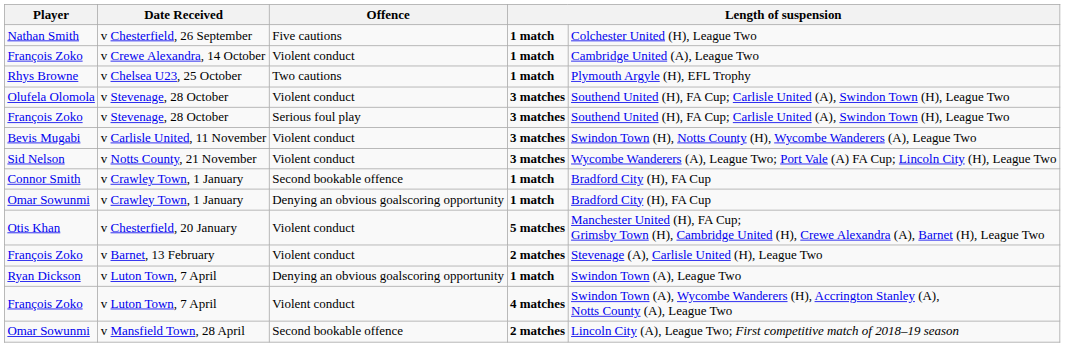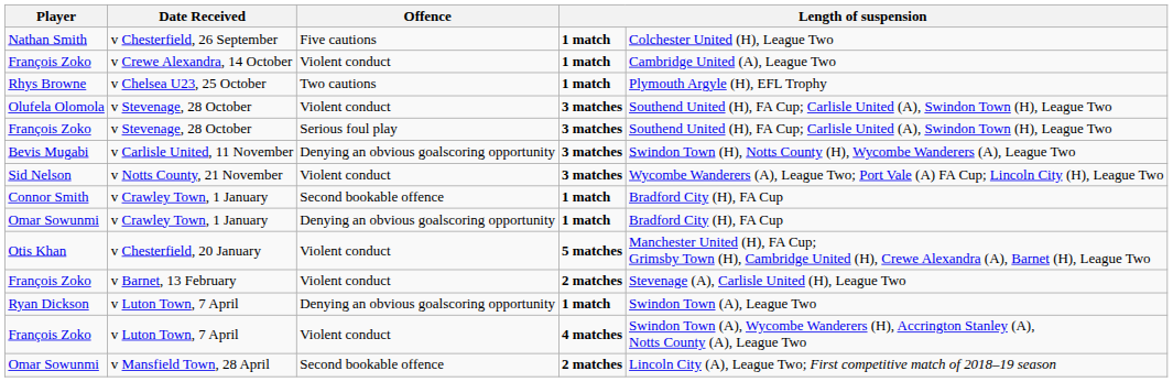 <table class="wikitable">
 <tr>
 <th>Player</th>
 <th>Date Received</th>
 <th>Offence</th>
 <th colspan="2">Length of suspension</th>
 </tr>
 <tr>
 <td><a href='#'>Nathan Smith</a></td>
 <td> v <a href='#'>Chesterfield</a>, 26 September</td>
 <td>Five cautions</td>
 <td><strong>1 match</strong></td>
 <td><a href='#'>Colchester United</a> (H), League Two</td>
 </tr>
 <tr>
 <td><a href='#'>François Zoko</a></td>
 <td> v <a href='#'>Crewe Alexandra</a>, 14 October</td>
 <td>Violent conduct</td>
 <td><strong>1 match</strong></td>
 <td><a href='#'>Cambridge United</a> (A), League Two</td>
 </tr>
 <tr>
 <td><a href='#'>Rhys Browne</a></td>
 <td> v <a href='#'>Chelsea U23</a>, 25 October</td>
 <td>Two cautions</td>
 <td><strong>1 match</strong></td>
 <td><a href='#'>Plymouth Argyle</a> (H), EFL Trophy</td>
 </tr>
 <tr>
 <td><a href='#'>Olufela Olomola</a></td>
 <td> v <a href='#'>Stevenage</a>, 28 October</td>
 <td>Violent conduct</td>
 <td><strong>3 matches</strong></td>
 <td><a href='#'>Southend United</a> (H), FA Cup; <a href='#'>Carlisle United</a> (A), <a href='#'>Swindon Town</a> (H), League Two</td>
 </tr>
 <tr>
 <td><a href='#'>François Zoko</a></td>
 <td> v <a href='#'>Stevenage</a>, 28 October</td>
 <td>Serious foul play</td>
 <td><strong>3 matches</strong></td>
 <td><a href='#'>Southend United</a> (H), FA Cup; <a href='#'>Carlisle United</a> (A), <a href='#'>Swindon Town</a> (H), League Two</td>
 </tr>
 <tr>
 <td><a href='#'>Bevis Mugabi</a></td>
 <td> v <a href='#'>Carlisle United</a>, 11 November</td>
-<td>Violent conduct</td>
+<td>Denying an obvious goalscoring opportunity</td>
 <td><strong>3 matches</strong></td>
 <td><a href='#'>Swindon Town</a> (H), <a href='#'>Notts County</a> (H), <a href='#'>Wycombe Wanderers</a> (A), League Two</td>
 </tr>
 <tr>
 <td><a href='#'>Sid Nelson</a></td>
 <td> v <a href='#'>Notts County</a>, 21 November</td>
 <td>Violent conduct</td>
 <td><strong>3 matches</strong></td>
 <td><a href='#'>Wycombe Wanderers</a> (A), League Two; <a href='#'>Port Vale</a> (A) FA Cup; <a href='#'>Lincoln City</a> (H), League Two</td>
 </tr>
 <tr>
 <td><a href='#'>Connor Smith</a></td>
 <td> v <a href='#'>Crawley Town</a>, 1 January</td>
 <td>Second bookable offence</td>
 <td><strong>1 match</strong></td>
 <td><a href='#'>Bradford City</a> (H), FA Cup</td>
 </tr>
 <tr>
 <td><a href='#'>Omar Sowunmi</a></td>
 <td> v <a href='#'>Crawley Town</a>, 1 January</td>
 <td>Denying an obvious goalscoring opportunity</td>
 <td><strong>1 match</strong></td>
 <td><a href='#'>Bradford City</a> (H), FA Cup</td>
 </tr>
 <tr>
 <td><a href='#'>Otis Khan</a></td>
 <td> v <a href='#'>Chesterfield</a>, 20 January</td>
 <td>Violent conduct</td>
 <td><strong>5 matches</strong></td>
 <td><a href='#'>Manchester United</a> (H), FA Cup;<br><a href='#'>Grimsby Town</a> (H), <a href='#'>Cambridge United</a> (H), <a href='#'>Crewe Alexandra</a> (A), <a href='#'>Barnet</a> (H), League Two</td>
 </tr>
 <tr>
 <td><a href='#'>François Zoko</a></td>
 <td> v <a href='#'>Barnet</a>, 13 February</td>
 <td>Violent conduct</td>
 <td><strong>2 matches</strong></td>
 <td><a href='#'>Stevenage</a> (A), <a href='#'>Carlisle United</a> (H), League Two</td>
 </tr>
 <tr>
 <td><a href='#'>Ryan Dickson</a></td>
 <td> v <a href='#'>Luton Town</a>, 7 April</td>
 <td>Denying an obvious goalscoring opportunity</td>
 <td><strong>1 match</strong></td>
 <td><a href='#'>Swindon Town</a> (A), League Two</td>
 </tr>
 <tr>
 <td><a href='#'>François Zoko</a></td>
 <td> v <a href='#'>Luton Town</a>, 7 April</td>
 <td>Violent conduct</td>
 <td><strong>4 matches</strong></td>
 <td><a href='#'>Swindon Town</a> (A), <a href='#'>Wycombe Wanderers</a> (H), <a href='#'>Accrington Stanley</a> (A),<br><a href='#'>Notts County</a> (A), League Two</td>
 </tr>
 <tr>
 <td><a href='#'>Omar Sowunmi</a></td>
 <td> v <a href='#'>Mansfield Town</a>, 28 April</td>
 <td>Second bookable offence</td>
 <td><strong>2 matches</strong></td>
 <td><a href='#'>Lincoln City</a> (A), League Two; <em>First competitive match of 2018–19 season</em></td>
 </tr>
 </table>
